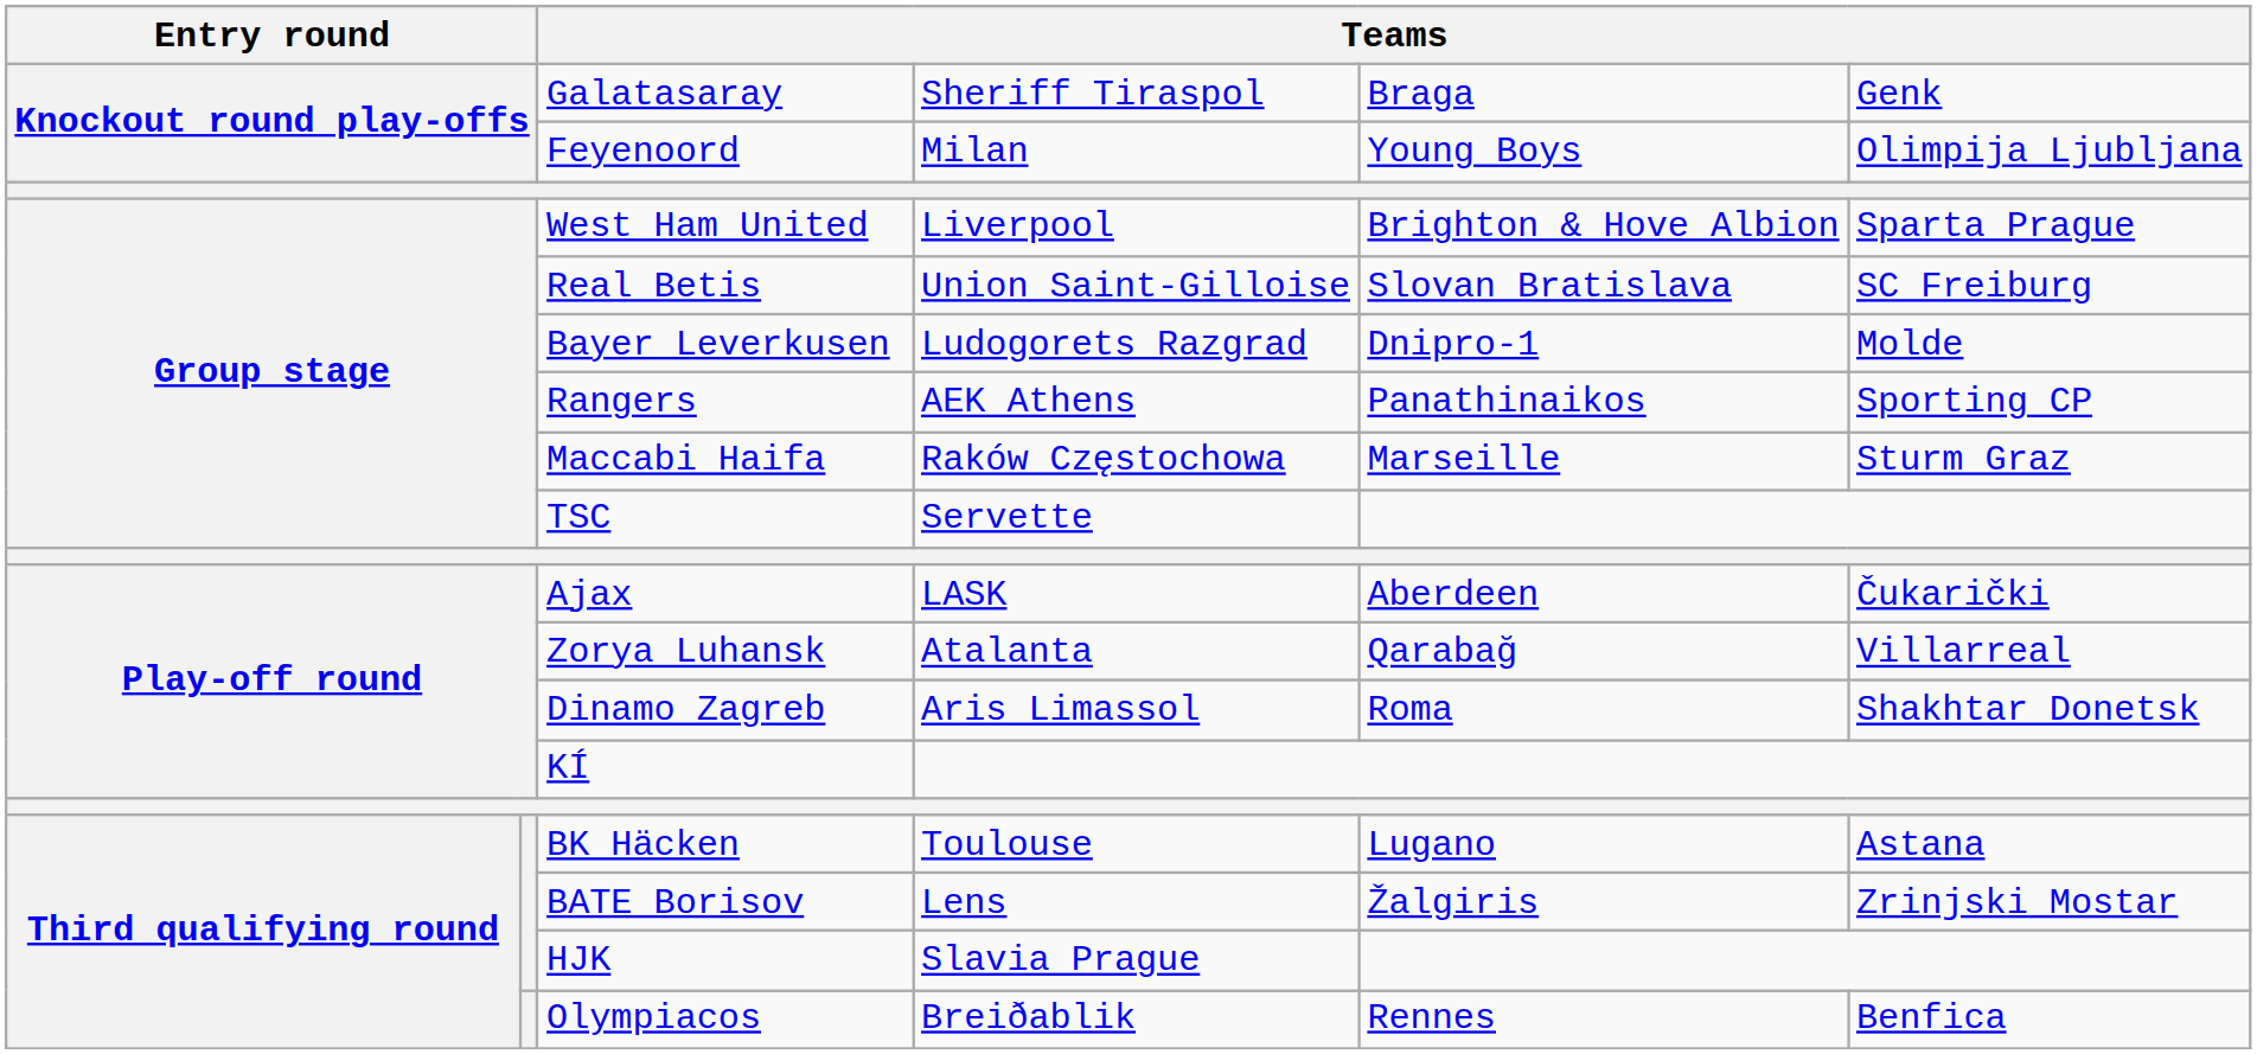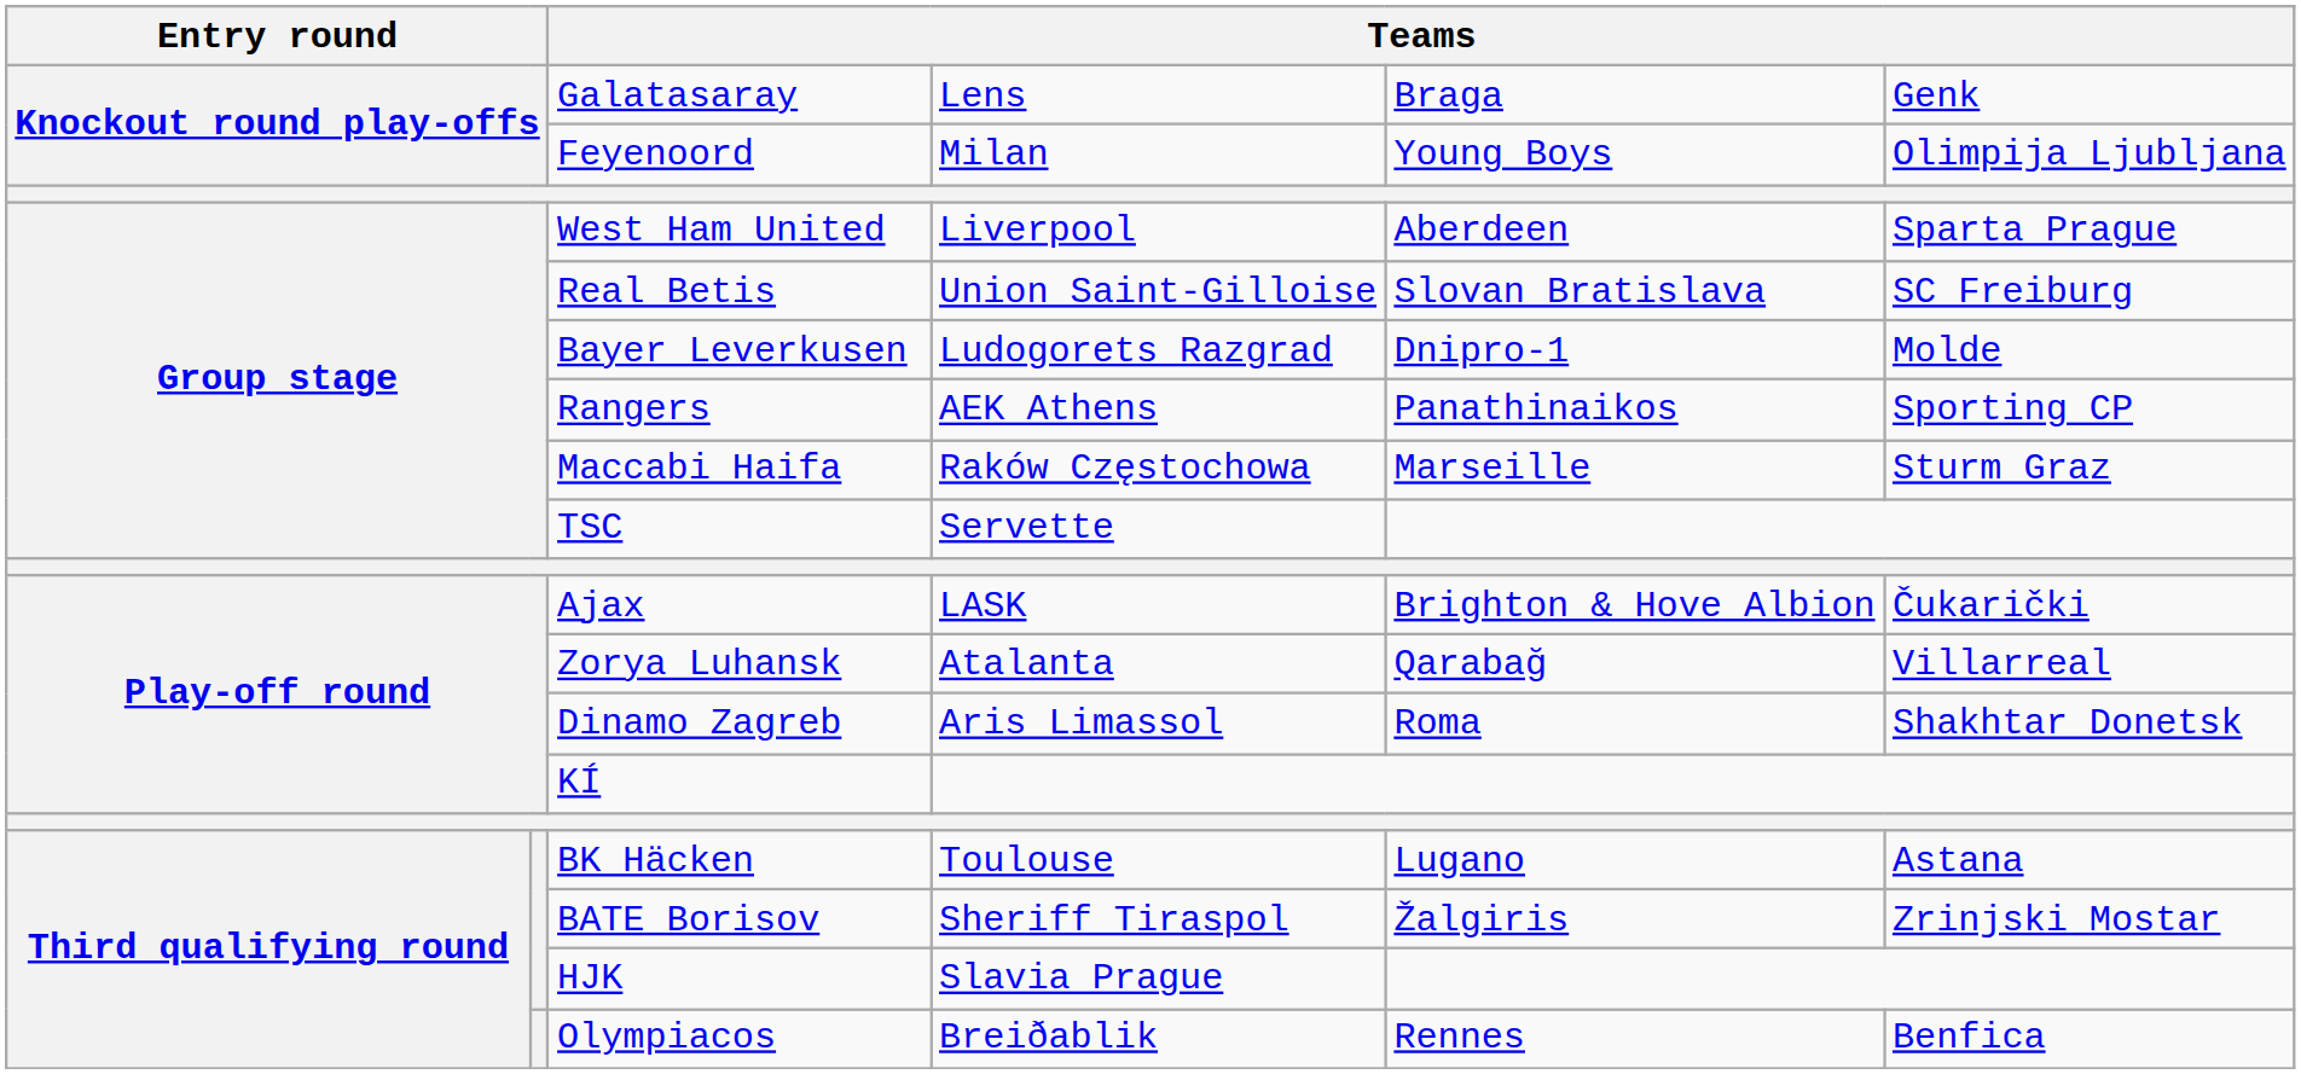 <table class="wikitable">
 <tr>
 <th colspan=2>Entry round</th>
 <th colspan=4>Teams</th>
 </tr>
 <tr>
 <th colspan=2 rowspan=2><a href='#'>Knockout round play-offs</a></th>
 <td style="min-width:10em"> <a href='#'>Galatasaray</a> </td>
-<td> <a href='#'>Sheriff Tiraspol</a> </td>
+<td style="min-width:10em"> <a href='#'>Lens</a> </td>
 <td style="min-width:10em"> <a href='#'>Braga</a> </td>
 <td> <a href='#'>Genk</a> </td>
 </tr>
 <tr>
 <td> <a href='#'>Feyenoord</a> </td>
 <td> <a href='#'>Milan</a> </td>
 <td> <a href='#'>Young Boys</a> </td>
 <td> <a href='#'>Olimpija Ljubljana</a> </td>
 </tr>
 <tr>
 <th colspan=6></th>
 </tr>
 <tr>
 <th colspan=2 rowspan=6><a href='#'>Group stage</a></th>
 <td> <a href='#'>West Ham United</a> </td>
 <td> <a href='#'>Liverpool</a> </td>
-<td> <a href='#'>Brighton & Hove Albion</a> </td>
+<td> <a href='#'>Aberdeen</a> </td>
 <td> <a href='#'>Sparta Prague</a> </td>
 </tr>
 <tr>
 <td> <a href='#'>Real Betis</a> </td>
 <td> <a href='#'>Union Saint-Gilloise</a> </td>
 <td> <a href='#'>Slovan Bratislava</a> </td>
 <td> <a href='#'>SC Freiburg</a> </td>
 </tr>
 <tr>
 <td> <a href='#'>Bayer Leverkusen</a> </td>
 <td> <a href='#'>Ludogorets Razgrad</a> </td>
 <td> <a href='#'>Dnipro-1</a> </td>
 <td> <a href='#'>Molde</a> </td>
 </tr>
 <tr>
 <td> <a href='#'>Rangers</a> </td>
 <td> <a href='#'>AEK Athens</a> </td>
 <td> <a href='#'>Panathinaikos</a> </td>
 <td> <a href='#'>Sporting CP</a> </td>
 </tr>
 <tr>
 <td> <a href='#'>Maccabi Haifa</a> </td>
 <td> <a href='#'>Raków Częstochowa</a> </td>
 <td> <a href='#'>Marseille</a> </td>
 <td> <a href='#'>Sturm Graz</a> </td>
 </tr>
 <tr>
 <td> <a href='#'>TSC</a> </td>
 <td> <a href='#'>Servette</a> </td>
 <td colspan=2></td>
 </tr>
 <tr>
 <th colspan=6></th>
 </tr>
 <tr>
 <th colspan=2 rowspan=4><a href='#'>Play-off round</a></th>
 <td> <a href='#'>Ajax</a> </td>
 <td> <a href='#'>LASK</a> </td>
-<td> <a href='#'>Aberdeen</a> </td>
+<td> <a href='#'>Brighton & Hove Albion</a> </td>
 <td> <a href='#'>Čukarički</a> </td>
 </tr>
 <tr>
 <td> <a href='#'>Zorya Luhansk</a> </td>
 <td> <a href='#'>Atalanta</a> </td>
 <td> <a href='#'>Qarabağ</a> </td>
 <td> <a href='#'>Villarreal</a> </td>
 </tr>
 <tr>
 <td> <a href='#'>Dinamo Zagreb</a> </td>
 <td> <a href='#'>Aris Limassol</a> </td>
 <td> <a href='#'>Roma</a> </td>
 <td> <a href='#'>Shakhtar Donetsk</a> </td>
 </tr>
 <tr>
 <td> <a href='#'>KÍ</a> </td>
 <td colspan=3></td>
 </tr>
 <tr>
 <th colspan=6></th>
 </tr>
 <tr>
 <th rowspan=4><a href='#'>Third qualifying round</a></th>
 <th rowspan=3></th>
 <td> <a href='#'>BK Häcken</a> </td>
 <td> <a href='#'>Toulouse</a> </td>
 <td> <a href='#'>Lugano</a> </td>
 <td> <a href='#'>Astana</a> </td>
 </tr>
 <tr>
 <td> <a href='#'>BATE Borisov</a> </td>
-<td style="min-width:10em"> <a href='#'>Lens</a> </td>
+<td> <a href='#'>Sheriff Tiraspol</a> </td>
 <td> <a href='#'>Žalgiris</a> </td>
 <td> <a href='#'>Zrinjski Mostar</a> </td>
 </tr>
 <tr>
 <td> <a href='#'>HJK</a> </td>
 <td> <a href='#'>Slavia Prague</a> </td>
 <td colspan=2></td>
 </tr>
 <tr>
 <th></th>
 <td> <a href='#'>Olympiacos</a> </td>
 <td> <a href='#'>Breiðablik</a> </td>
 <td> <a href='#'>Rennes</a> </td>
 <td style="min-width:10em"> <a href='#'>Benfica</a> </td>
 </tr>
 </table>
